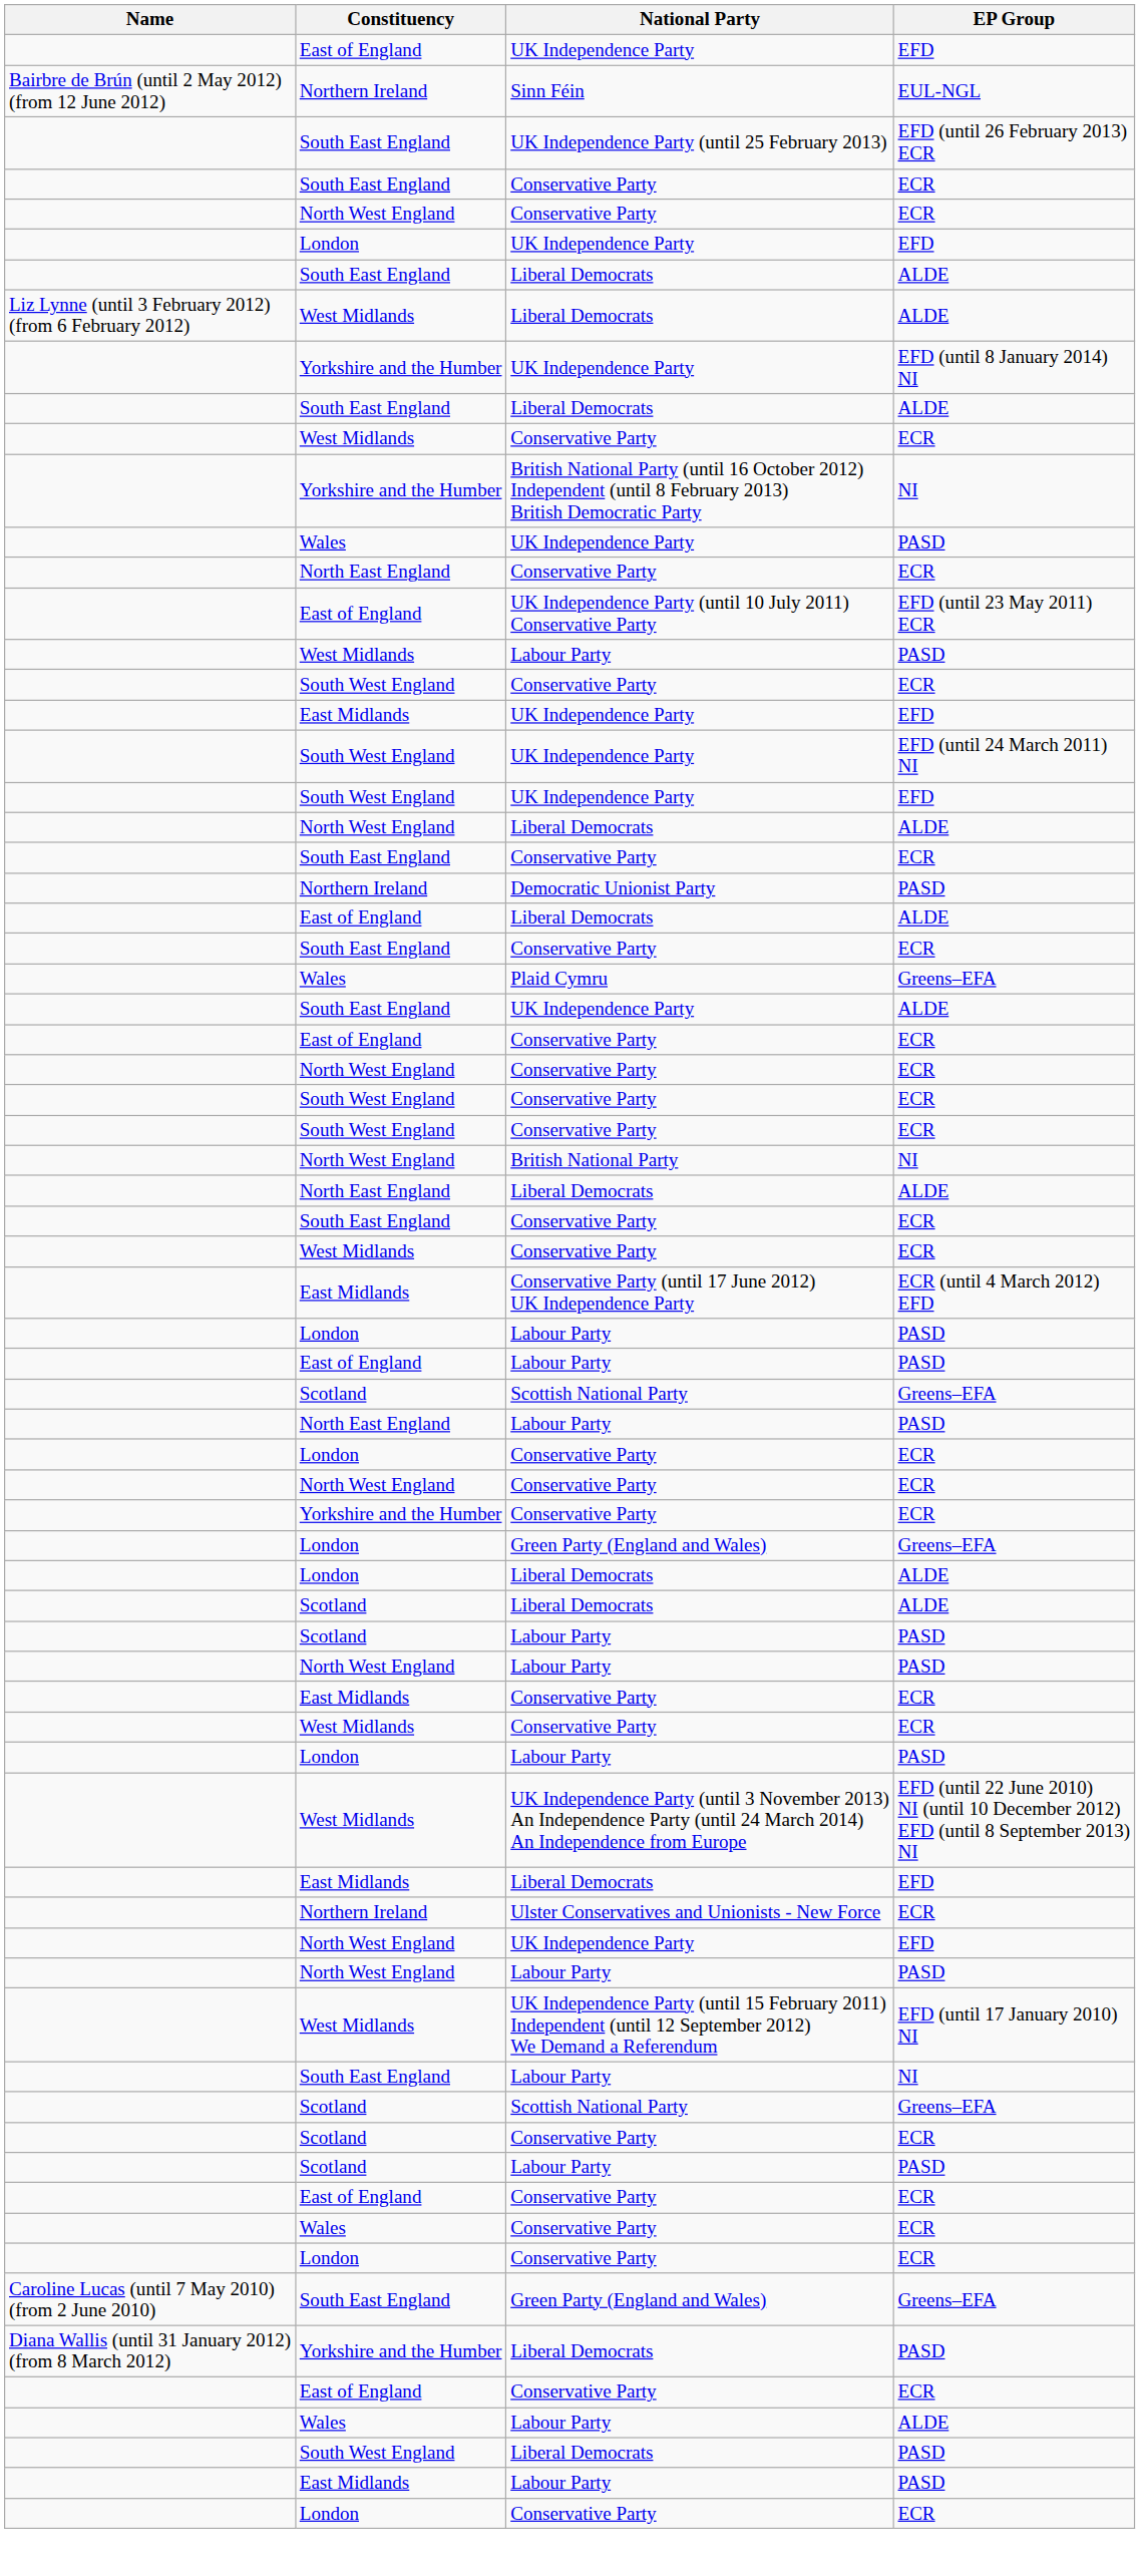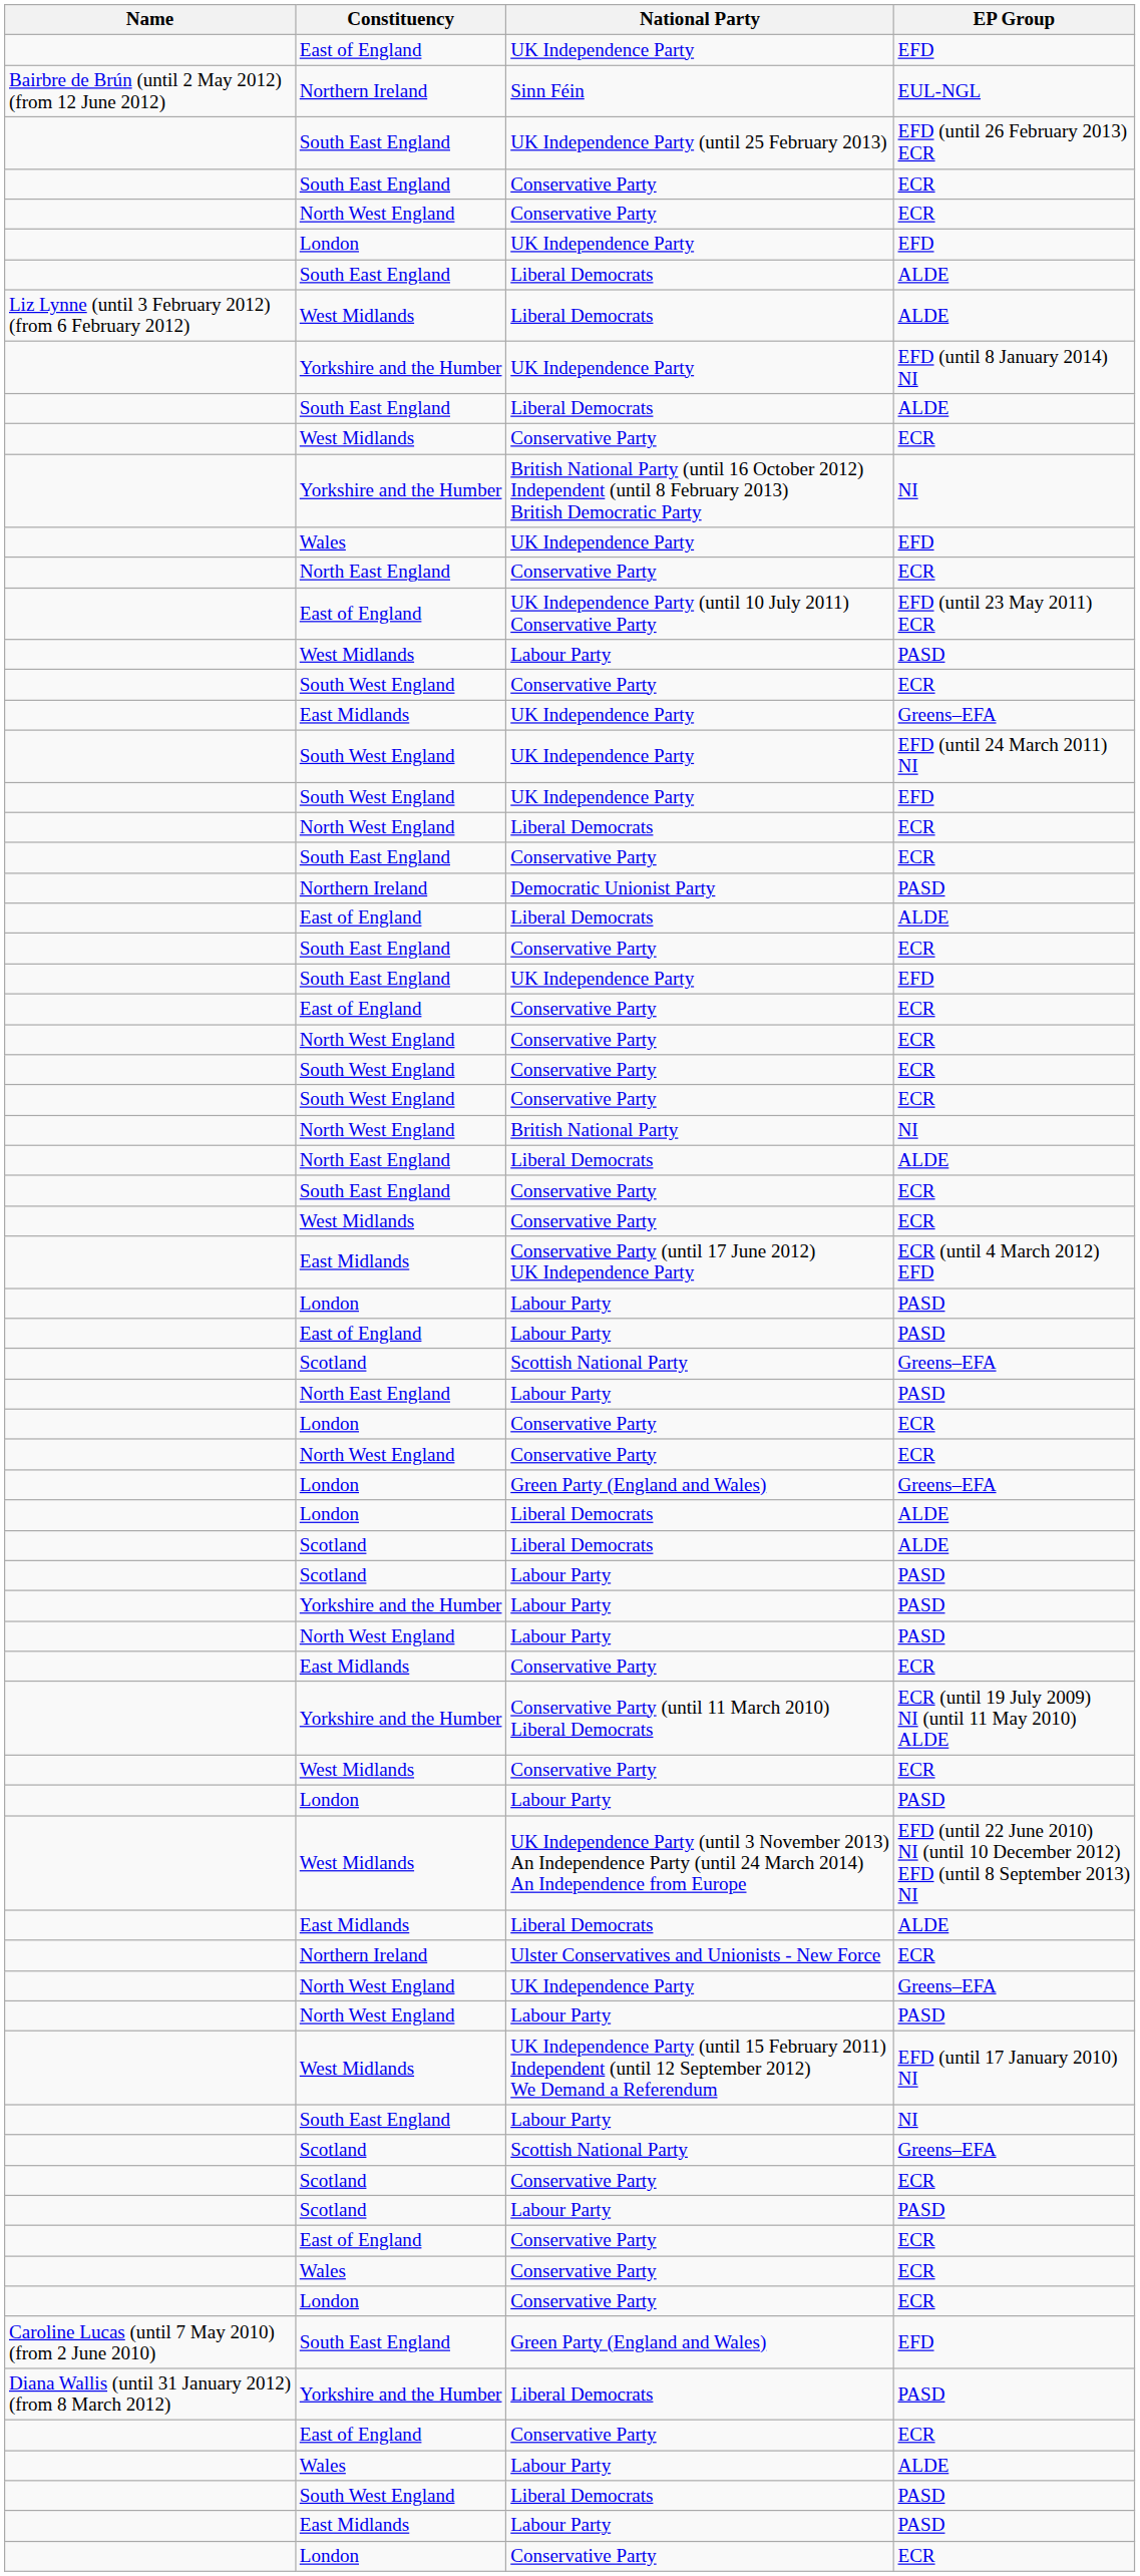 <table class="wikitable sortable">
 <tr>
 <th>Name</th>
 <th>Constituency</th>
 <th>National Party</th>
 <th>EP Group</th>
 </tr>
 <tr>
 <td></td>
 <td><a href='#'>East of England</a></td>
 <td> <a href='#'>UK Independence Party</a></td>
 <td> <a href='#'>EFD</a></td>
 </tr>
 <tr>
 <td><a href='#'>Bairbre de Brún</a> (until 2 May 2012)<br> (from 12 June 2012)</td>
 <td><a href='#'>Northern Ireland</a></td>
 <td> <a href='#'>Sinn Féin</a></td>
 <td> <a href='#'>EUL-NGL</a></td>
 </tr>
 <tr>
 <td></td>
 <td><a href='#'>South East England</a></td>
 <td> <a href='#'>UK Independence Party</a> (until 25 February 2013)</td>
 <td> <a href='#'>EFD</a> (until 26 February 2013)<br> <a href='#'>ECR</a></td>
 </tr>
 <tr>
 <td></td>
 <td><a href='#'>South East England</a></td>
 <td> <a href='#'>Conservative Party</a></td>
 <td> <a href='#'>ECR</a></td>
 </tr>
 <tr>
 <td></td>
 <td><a href='#'>North West England</a></td>
 <td> <a href='#'>Conservative Party</a></td>
 <td> <a href='#'>ECR</a></td>
 </tr>
 <tr>
 <td></td>
 <td><a href='#'>London</a></td>
 <td> <a href='#'>UK Independence Party</a></td>
 <td> <a href='#'>EFD</a></td>
 </tr>
 <tr>
 <td></td>
 <td><a href='#'>South East England</a></td>
 <td> <a href='#'>Liberal Democrats</a></td>
 <td> <a href='#'>ALDE</a></td>
 </tr>
 <tr>
 <td><a href='#'>Liz Lynne</a> (until 3 February 2012)<br>  (from 6 February 2012)</td>
 <td><a href='#'>West Midlands</a></td>
 <td> <a href='#'>Liberal Democrats</a></td>
 <td> <a href='#'>ALDE</a></td>
 </tr>
 <tr>
 <td></td>
 <td><a href='#'>Yorkshire and the Humber</a></td>
 <td> <a href='#'>UK Independence Party</a></td>
 <td> <a href='#'>EFD</a> (until 8 January 2014)<br> <a href='#'>NI</a></td>
 </tr>
 <tr>
 <td></td>
 <td><a href='#'>South East England</a></td>
 <td> <a href='#'>Liberal Democrats</a></td>
 <td> <a href='#'>ALDE</a></td>
 </tr>
 <tr>
 <td></td>
 <td><a href='#'>West Midlands</a></td>
 <td> <a href='#'>Conservative Party</a></td>
 <td> <a href='#'>ECR</a></td>
 </tr>
 <tr>
 <td></td>
 <td><a href='#'>Yorkshire and the Humber</a></td>
 <td> <a href='#'>British National Party</a> (until 16 October 2012)<br> <a href='#'>Independent</a> (until 8 February 2013)<br> <a href='#'>British Democratic Party</a></td>
 <td> <a href='#'>NI</a></td>
 </tr>
 <tr>
 <td></td>
 <td><a href='#'>Wales</a></td>
 <td> <a href='#'>UK Independence Party</a></td>
-<td> <a href='#'>PASD</a></td>
+<td> <a href='#'>EFD</a></td>
 </tr>
 <tr>
 <td></td>
 <td><a href='#'>North East England</a></td>
 <td> <a href='#'>Conservative Party</a></td>
 <td> <a href='#'>ECR</a></td>
 </tr>
 <tr>
 <td></td>
 <td><a href='#'>East of England</a></td>
 <td> <a href='#'>UK Independence Party</a> (until 10 July 2011)<br> <a href='#'>Conservative Party</a></td>
 <td> <a href='#'>EFD</a> (until 23 May 2011)<br> <a href='#'>ECR</a></td>
 </tr>
 <tr>
 <td></td>
 <td><a href='#'>West Midlands</a></td>
 <td> <a href='#'>Labour Party</a></td>
 <td> <a href='#'>PASD</a></td>
 </tr>
 <tr>
 <td></td>
 <td><a href='#'>South West England</a></td>
 <td> <a href='#'>Conservative Party</a></td>
 <td> <a href='#'>ECR</a></td>
 </tr>
 <tr>
 <td></td>
 <td><a href='#'>East Midlands</a></td>
 <td> <a href='#'>UK Independence Party</a></td>
-<td> <a href='#'>EFD</a></td>
+<td> <a href='#'>Greens–EFA</a></td>
 </tr>
 <tr>
 <td></td>
 <td><a href='#'>South West England</a></td>
 <td> <a href='#'>UK Independence Party</a></td>
 <td> <a href='#'>EFD</a> (until 24 March 2011)<br> <a href='#'>NI</a></td>
 </tr>
 <tr>
 <td></td>
 <td><a href='#'>South West England</a></td>
 <td> <a href='#'>UK Independence Party</a></td>
 <td> <a href='#'>EFD</a></td>
 </tr>
 <tr>
 <td></td>
 <td><a href='#'>North West England</a></td>
 <td> <a href='#'>Liberal Democrats</a></td>
-<td> <a href='#'>ALDE</a></td>
+<td> <a href='#'>ECR</a></td>
 </tr>
 <tr>
 <td></td>
 <td><a href='#'>South East England</a></td>
 <td> <a href='#'>Conservative Party</a></td>
 <td> <a href='#'>ECR</a></td>
 </tr>
 <tr>
 <td></td>
 <td><a href='#'>Northern Ireland</a></td>
 <td> <a href='#'>Democratic Unionist Party</a></td>
 <td> <a href='#'>PASD</a></td>
 </tr>
 <tr>
 <td></td>
 <td><a href='#'>East of England</a></td>
 <td> <a href='#'>Liberal Democrats</a></td>
 <td> <a href='#'>ALDE</a></td>
 </tr>
 <tr>
 <td></td>
 <td><a href='#'>South East England</a></td>
 <td> <a href='#'>Conservative Party</a></td>
 <td> <a href='#'>ECR</a></td>
 </tr>
 <tr>
 <td></td>
-<td><a href='#'>Wales</a></td>
-<td> <a href='#'>Plaid Cymru</a></td>
-<td> <a href='#'>Greens–EFA</a></td>
-</tr>
-<tr>
-<td></td>
 <td><a href='#'>South East England</a></td>
 <td> <a href='#'>UK Independence Party</a></td>
-<td> <a href='#'>ALDE</a></td>
+<td> <a href='#'>EFD</a></td>
 </tr>
 <tr>
 <td></td>
 <td><a href='#'>East of England</a></td>
 <td> <a href='#'>Conservative Party</a></td>
 <td> <a href='#'>ECR</a></td>
 </tr>
 <tr>
 <td></td>
 <td><a href='#'>North West England</a></td>
 <td> <a href='#'>Conservative Party</a></td>
 <td> <a href='#'>ECR</a></td>
 </tr>
 <tr>
 <td></td>
 <td><a href='#'>South West England</a></td>
 <td> <a href='#'>Conservative Party</a></td>
 <td> <a href='#'>ECR</a></td>
 </tr>
 <tr>
 <td></td>
 <td><a href='#'>South West England</a></td>
 <td> <a href='#'>Conservative Party</a></td>
 <td> <a href='#'>ECR</a></td>
 </tr>
 <tr>
 <td></td>
 <td><a href='#'>North West England</a></td>
 <td> <a href='#'>British National Party</a></td>
 <td> <a href='#'>NI</a></td>
 </tr>
 <tr>
 <td></td>
 <td><a href='#'>North East England</a></td>
 <td> <a href='#'>Liberal Democrats</a></td>
 <td> <a href='#'>ALDE</a></td>
 </tr>
 <tr>
 <td></td>
 <td><a href='#'>South East England</a></td>
 <td> <a href='#'>Conservative Party</a></td>
 <td> <a href='#'>ECR</a></td>
 </tr>
 <tr>
 <td></td>
 <td><a href='#'>West Midlands</a></td>
 <td> <a href='#'>Conservative Party</a></td>
 <td> <a href='#'>ECR</a></td>
 </tr>
 <tr>
 <td></td>
 <td><a href='#'>East Midlands</a></td>
 <td> <a href='#'>Conservative Party</a> (until 17 June 2012)<br> <a href='#'>UK Independence Party</a></td>
 <td> <a href='#'>ECR</a> (until 4 March 2012)<br> <a href='#'>EFD</a></td>
 </tr>
 <tr>
 <td></td>
 <td><a href='#'>London</a></td>
 <td> <a href='#'>Labour Party</a></td>
 <td> <a href='#'>PASD</a></td>
 </tr>
 <tr>
 <td></td>
 <td><a href='#'>East of England</a></td>
 <td> <a href='#'>Labour Party</a></td>
 <td> <a href='#'>PASD</a></td>
 </tr>
 <tr>
 <td></td>
 <td><a href='#'>Scotland</a></td>
 <td> <a href='#'>Scottish National Party</a></td>
 <td> <a href='#'>Greens–EFA</a></td>
 </tr>
 <tr>
 <td></td>
 <td><a href='#'>North East England</a></td>
 <td> <a href='#'>Labour Party</a></td>
 <td> <a href='#'>PASD</a></td>
 </tr>
 <tr>
 <td></td>
 <td><a href='#'>London</a></td>
 <td> <a href='#'>Conservative Party</a></td>
 <td> <a href='#'>ECR</a></td>
 </tr>
 <tr>
 <td></td>
 <td><a href='#'>North West England</a></td>
 <td> <a href='#'>Conservative Party</a></td>
 <td> <a href='#'>ECR</a></td>
 </tr>
 <tr>
 <td></td>
-<td><a href='#'>Yorkshire and the Humber</a></td>
-<td> <a href='#'>Conservative Party</a></td>
-<td> <a href='#'>ECR</a></td>
-</tr>
-<tr>
-<td></td>
 <td><a href='#'>London</a></td>
 <td> <a href='#'>Green Party (England and Wales)</a></td>
 <td> <a href='#'>Greens–EFA</a></td>
 </tr>
 <tr>
 <td></td>
 <td><a href='#'>London</a></td>
 <td> <a href='#'>Liberal Democrats</a></td>
 <td> <a href='#'>ALDE</a></td>
 </tr>
 <tr>
 <td></td>
 <td><a href='#'>Scotland</a></td>
 <td> <a href='#'>Liberal Democrats</a></td>
 <td> <a href='#'>ALDE</a></td>
 </tr>
 <tr>
 <td></td>
 <td><a href='#'>Scotland</a></td>
 <td> <a href='#'>Labour Party</a></td>
 <td> <a href='#'>PASD</a></td>
 </tr>
 <tr>
 <td></td>
+<td><a href='#'>Yorkshire and the Humber</a></td>
+<td> <a href='#'>Labour Party</a></td>
+<td> <a href='#'>PASD</a></td>
+</tr>
+<tr>
+<td></td>
 <td><a href='#'>North West England</a></td>
 <td> <a href='#'>Labour Party</a></td>
 <td> <a href='#'>PASD</a></td>
 </tr>
 <tr>
 <td></td>
 <td><a href='#'>East Midlands</a></td>
 <td> <a href='#'>Conservative Party</a></td>
 <td> <a href='#'>ECR</a></td>
+</tr>
+<tr>
+<td></td>
+<td><a href='#'>Yorkshire and the Humber</a></td>
+<td> <a href='#'>Conservative Party</a> (until 11 March 2010)<br> <a href='#'>Liberal Democrats</a></td>
+<td> <a href='#'>ECR</a> (until 19 July 2009)<br> <a href='#'>NI</a> (until 11 May 2010)<br> <a href='#'>ALDE</a></td>
 </tr>
 <tr>
 <td></td>
 <td><a href='#'>West Midlands</a></td>
 <td> <a href='#'>Conservative Party</a></td>
 <td> <a href='#'>ECR</a></td>
 </tr>
 <tr>
 <td></td>
 <td><a href='#'>London</a></td>
 <td> <a href='#'>Labour Party</a></td>
 <td> <a href='#'>PASD</a></td>
 </tr>
 <tr>
 <td></td>
 <td><a href='#'>West Midlands</a></td>
 <td> <a href='#'>UK Independence Party</a> (until 3 November 2013)<br> An Independence Party (until 24 March 2014)<br> <a href='#'>An Independence from Europe</a></td>
 <td> <a href='#'>EFD</a> (until 22 June 2010)<br> <a href='#'>NI</a> (until 10 December 2012)<br> <a href='#'>EFD</a> (until 8 September 2013)<br> <a href='#'>NI</a></td>
 </tr>
 <tr>
 <td></td>
 <td><a href='#'>East Midlands</a></td>
 <td> <a href='#'>Liberal Democrats</a></td>
-<td> <a href='#'>EFD</a></td>
+<td> <a href='#'>ALDE</a></td>
 </tr>
 <tr>
 <td></td>
 <td><a href='#'>Northern Ireland</a></td>
 <td> <a href='#'>Ulster Conservatives and Unionists - New Force</a></td>
 <td> <a href='#'>ECR</a></td>
 </tr>
 <tr>
 <td></td>
 <td><a href='#'>North West England</a></td>
 <td> <a href='#'>UK Independence Party</a></td>
-<td> <a href='#'>EFD</a></td>
+<td> <a href='#'>Greens–EFA</a></td>
 </tr>
 <tr>
 <td></td>
 <td><a href='#'>North West England</a></td>
 <td> <a href='#'>Labour Party</a></td>
 <td> <a href='#'>PASD</a></td>
 </tr>
 <tr>
 <td></td>
 <td><a href='#'>West Midlands</a></td>
 <td> <a href='#'>UK Independence Party</a> (until 15 February 2011)<br> <a href='#'>Independent</a> (until 12 September 2012)<br> <a href='#'>We Demand a Referendum</a></td>
 <td> <a href='#'>EFD</a> (until 17 January 2010)<br> <a href='#'>NI</a></td>
 </tr>
 <tr>
 <td></td>
 <td><a href='#'>South East England</a></td>
 <td> <a href='#'>Labour Party</a></td>
 <td> <a href='#'>NI</a></td>
 </tr>
 <tr>
 <td></td>
 <td><a href='#'>Scotland</a></td>
 <td> <a href='#'>Scottish National Party</a></td>
 <td> <a href='#'>Greens–EFA</a></td>
 </tr>
 <tr>
 <td></td>
 <td><a href='#'>Scotland</a></td>
 <td> <a href='#'>Conservative Party</a></td>
 <td> <a href='#'>ECR</a></td>
 </tr>
 <tr>
 <td></td>
 <td><a href='#'>Scotland</a></td>
 <td> <a href='#'>Labour Party</a></td>
 <td> <a href='#'>PASD</a></td>
 </tr>
 <tr>
 <td></td>
 <td><a href='#'>East of England</a></td>
 <td> <a href='#'>Conservative Party</a></td>
 <td> <a href='#'>ECR</a></td>
 </tr>
 <tr>
 <td></td>
 <td><a href='#'>Wales</a></td>
 <td> <a href='#'>Conservative Party</a></td>
 <td> <a href='#'>ECR</a></td>
 </tr>
 <tr>
 <td></td>
 <td><a href='#'>London</a></td>
 <td> <a href='#'>Conservative Party</a></td>
 <td> <a href='#'>ECR</a></td>
 </tr>
 <tr>
 <td><a href='#'>Caroline Lucas</a> (until 7 May 2010)<br> (from 2 June 2010)</td>
 <td><a href='#'>South East England</a></td>
 <td> <a href='#'>Green Party (England and Wales)</a></td>
-<td> <a href='#'>Greens–EFA</a></td>
+<td> <a href='#'>EFD</a></td>
 </tr>
 <tr>
 <td><a href='#'>Diana Wallis</a> (until 31 January 2012)<br> (from 8 March 2012)</td>
 <td><a href='#'>Yorkshire and the Humber</a></td>
 <td> <a href='#'>Liberal Democrats</a></td>
 <td> <a href='#'>PASD</a></td>
 </tr>
 <tr>
 <td></td>
 <td><a href='#'>East of England</a></td>
 <td> <a href='#'>Conservative Party</a></td>
 <td> <a href='#'>ECR</a></td>
 </tr>
 <tr>
 <td></td>
 <td><a href='#'>Wales</a></td>
 <td> <a href='#'>Labour Party</a></td>
 <td> <a href='#'>ALDE</a></td>
 </tr>
 <tr>
 <td></td>
 <td><a href='#'>South West England</a></td>
 <td> <a href='#'>Liberal Democrats</a></td>
 <td> <a href='#'>PASD</a></td>
 </tr>
 <tr>
 <td></td>
 <td><a href='#'>East Midlands</a></td>
 <td> <a href='#'>Labour Party</a></td>
 <td> <a href='#'>PASD</a></td>
 </tr>
 <tr>
 <td></td>
 <td><a href='#'>London</a></td>
 <td> <a href='#'>Conservative Party</a></td>
 <td> <a href='#'>ECR</a></td>
 </tr>
 </table>
